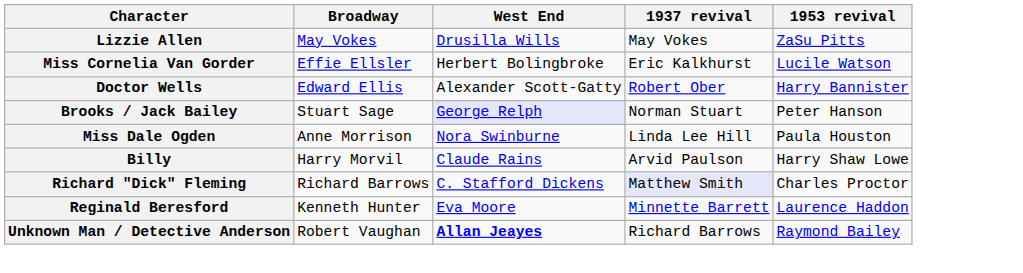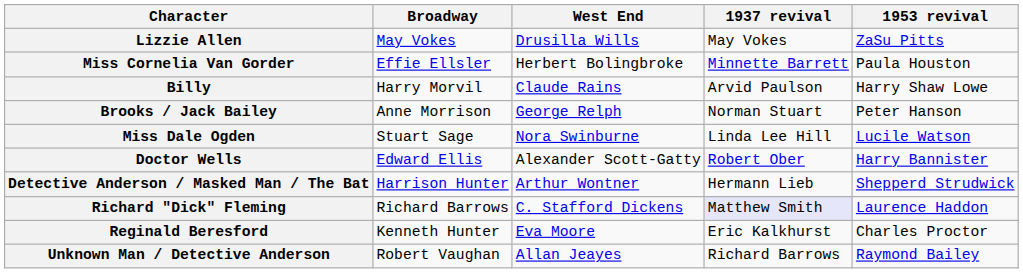 <table class="wikitable sortable plainrowheaders">
 <tr>
 <th scope="col">Character</th>
 <th scope="col">Broadway</th>
 <th scope="col">West End</th>
 <th scope="col">1937 revival</th>
 <th scope="col">1953 revival</th>
 </tr>
 <tr>
 <th scope="row">Lizzie Allen</th>
 <td><a href='#'>May Vokes</a></td>
 <td><a href='#'>Drusilla Wills</a></td>
 <td>May Vokes</td>
 <td><a href='#'>ZaSu Pitts</a></td>
 </tr>
 <tr>
 <th scope="row">Miss Cornelia Van Gorder</th>
 <td><a href='#'>Effie Ellsler</a></td>
 <td>Herbert Bolingbroke</td>
-<td>Eric Kalkhurst</td>
+<td><a href='#'>Minnette Barrett</a></td>
+<td>Paula Houston</td>
+</tr>
+<tr>
+<th scope="row">Billy</th>
+<td>Harry Morvil</td>
+<td><a href='#'>Claude Rains</a></td>
+<td>Arvid Paulson</td>
+<td>Harry Shaw Lowe</td>
+</tr>
+<tr>
+<th scope="row">Brooks / Jack Bailey</th>
+<td>Anne Morrison</td>
+<td><a href='#'>George Relph</a></td>
+<td>Norman Stuart</td>
+<td>Peter Hanson</td>
+</tr>
+<tr>
+<th scope="row">Miss Dale Ogden</th>
+<td>Stuart Sage</td>
+<td><a href='#'>Nora Swinburne</a></td>
+<td>Linda Lee Hill</td>
 <td><a href='#'>Lucile Watson</a></td>
 </tr>
 <tr>
 <th scope="row">Doctor Wells</th>
 <td><a href='#'>Edward Ellis</a></td>
 <td>Alexander Scott-Gatty</td>
 <td><a href='#'>Robert Ober</a></td>
 <td><a href='#'>Harry Bannister</a></td>
 </tr>
 <tr>
-<th scope="row">Brooks / Jack Bailey</th>
-<td>Stuart Sage</td>
-<td style="background: lavender;"><a href='#'>George Relph</a></td>
-<td>Norman Stuart</td>
-<td>Peter Hanson</td>
-</tr>
-<tr>
-<th scope="row">Miss Dale Ogden</th>
-<td>Anne Morrison</td>
-<td><a href='#'>Nora Swinburne</a></td>
-<td>Linda Lee Hill</td>
-<td>Paula Houston</td>
-</tr>
-<tr>
-<th scope="row">Billy</th>
-<td>Harry Morvil</td>
-<td><a href='#'>Claude Rains</a></td>
-<td>Arvid Paulson</td>
-<td>Harry Shaw Lowe</td>
+<th scope="row">Detective Anderson / Masked Man / The Bat</th>
+<td><a href='#'>Harrison Hunter</a></td>
+<td><a href='#'>Arthur Wontner</a></td>
+<td>Hermann Lieb</td>
+<td><a href='#'>Shepperd Strudwick</a></td>
 </tr>
 <tr>
 <th scope="row">Richard "Dick" Fleming</th>
 <td>Richard Barrows</td>
 <td><a href='#'>C. Stafford Dickens</a></td>
 <td style="background: lavender;">Matthew Smith</td>
-<td>Charles Proctor</td>
+<td><a href='#'>Laurence Haddon</a></td>
 </tr>
 <tr>
 <th scope="row">Reginald Beresford</th>
 <td>Kenneth Hunter</td>
 <td><a href='#'>Eva Moore</a></td>
-<td><a href='#'>Minnette Barrett</a></td>
-<td><a href='#'>Laurence Haddon</a></td>
+<td>Eric Kalkhurst</td>
+<td>Charles Proctor</td>
 </tr>
 <tr>
 <th scope="row">Unknown Man / Detective Anderson</th>
 <td>Robert Vaughan</td>
-<td><strong><a href='#'>Allan Jeayes</a></strong></td>
+<td><a href='#'>Allan Jeayes</a></td>
 <td>Richard Barrows</td>
 <td><a href='#'>Raymond Bailey</a></td>
 </tr>
 </table>
